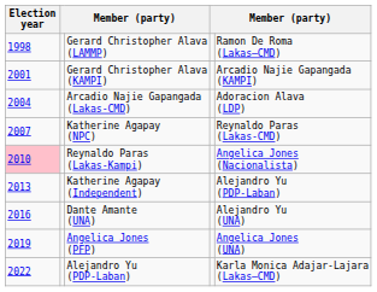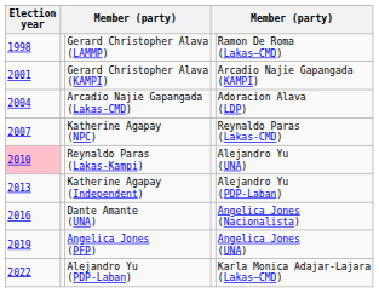 <table class=wikitable style="font-size:90%">
 <tr>
 <th width=60px>Election<br>year</th>
 <th colspan=2 width=140px>Member (party)</th>
 <th colspan=2 width=140px>Member (party)</th>
 </tr>
 <tr>
 <td><a href='#'>1998</a></td>
 <td bgcolor=></td>
 <td>Gerard Christopher Alava<br>(<a href='#'>LAMMP</a>)</td>
 <td bgcolor=></td>
 <td>Ramon De Roma<br>(<a href='#'>Lakas–CMD</a>)</td>
 </tr>
 <tr>
 <td><a href='#'>2001</a></td>
 <td bgcolor=></td>
 <td>Gerard Christopher Alava<br>(<a href='#'>KAMPI</a>)</td>
 <td bgcolor=></td>
 <td>Arcadio Najie Gapangada<br>(<a href='#'>KAMPI</a>)</td>
 </tr>
 <tr>
 <td><a href='#'>2004</a></td>
 <td bgcolor=></td>
 <td>Arcadio Najie Gapangada<br>(<a href='#'>Lakas-CMD</a>)</td>
 <td bgcolor=></td>
 <td>Adoracion Alava<br>(<a href='#'>LDP</a>)</td>
 </tr>
 <tr>
 <td><a href='#'>2007</a></td>
 <td bgcolor=></td>
 <td>Katherine Agapay<br>(<a href='#'>NPC</a>)</td>
 <td bgcolor=></td>
 <td>Reynaldo Paras<br>(<a href='#'>Lakas-CMD</a>)</td>
 </tr>
 <tr>
 <td style="background: pink;"><a href='#'>2010</a></td>
 <td bgcolor=></td>
 <td>Reynaldo Paras<br>(<a href='#'>Lakas-Kampi</a>)</td>
 <td bgcolor=></td>
-<td><a href='#'>Angelica Jones</a><br>(<a href='#'>Nacionalista</a>)</td>
+<td>Alejandro Yu<br>(<a href='#'>UNA</a>)</td>
 </tr>
 <tr>
 <td><a href='#'>2013</a></td>
 <td bgcolor=></td>
 <td>Katherine Agapay<br>(<a href='#'>Independent</a>)</td>
 <td bgcolor=></td>
 <td>Alejandro Yu<br>(<a href='#'>PDP-Laban</a>)</td>
 </tr>
 <tr>
 <td><a href='#'>2016</a></td>
 <td bgcolor=></td>
 <td>Dante Amante<br>(<a href='#'>UNA</a>)</td>
 <td bgcolor=></td>
-<td>Alejandro Yu<br>(<a href='#'>UNA</a>)</td>
+<td><a href='#'>Angelica Jones</a><br>(<a href='#'>Nacionalista</a>)</td>
 </tr>
 <tr>
 <td><a href='#'>2019</a></td>
 <td bgcolor=></td>
 <td><a href='#'>Angelica Jones</a><br>(<a href='#'>PFP</a>)</td>
 <td bgcolor=></td>
 <td><a href='#'>Angelica Jones</a><br>(<a href='#'>UNA</a>)</td>
 </tr>
 <tr>
 <td><a href='#'>2022</a></td>
 <td bgcolor=></td>
 <td>Alejandro Yu<br>(<a href='#'>PDP-Laban</a>)<br></td>
 <td bgcolor=></td>
 <td>Karla Monica Adajar-Lajara<br>(<a href='#'>Lakas–CMD</a>)</td>
 </tr>
 </table>
